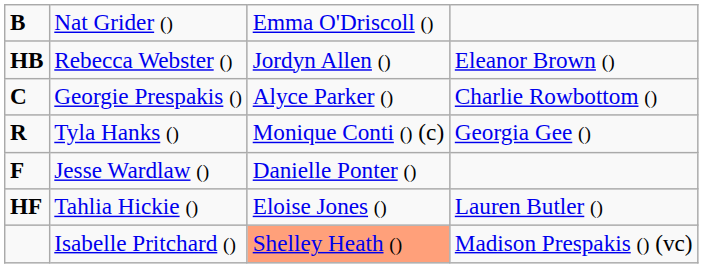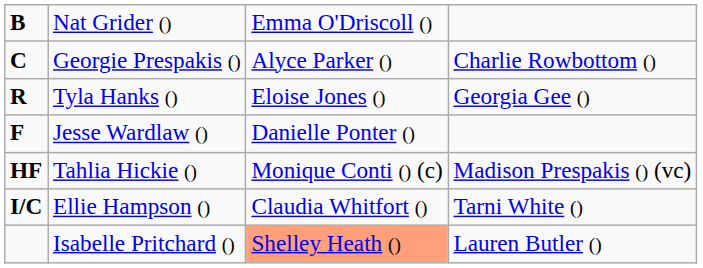 <table class="wikitable">
 <tr>
 <td><strong>B</strong></td>
 <td><a href='#'>Nat Grider</a> <small>()</small></td>
 <td><a href='#'>Emma O'Driscoll</a> <small>()</small></td>
 <td></td>
-</tr>
-<tr>
-<td><strong>HB</strong></td>
-<td><a href='#'>Rebecca Webster</a> <small>()</small></td>
-<td><a href='#'>Jordyn Allen</a> <small>()</small></td>
-<td><a href='#'>Eleanor Brown</a> <small>()</small></td>
 </tr>
 <tr>
 <td><strong>C</strong></td>
 <td><a href='#'>Georgie Prespakis</a> <small>()</small></td>
 <td><a href='#'>Alyce Parker</a> <small>()</small></td>
 <td><a href='#'>Charlie Rowbottom</a> <small>()</small></td>
 </tr>
 <tr>
 <td><strong>R</strong></td>
 <td><a href='#'>Tyla Hanks</a> <small>()</small></td>
-<td><a href='#'>Monique Conti</a> <small>()</small> (c)</td>
+<td><a href='#'>Eloise Jones</a> <small>()</small></td>
 <td><a href='#'>Georgia Gee</a> <small>()</small></td>
 </tr>
 <tr>
 <td><strong>F</strong></td>
 <td><a href='#'>Jesse Wardlaw</a> <small>()</small></td>
 <td><a href='#'>Danielle Ponter</a> <small>()</small></td>
 <td></td>
 </tr>
 <tr>
 <td><strong>HF</strong></td>
 <td><a href='#'>Tahlia Hickie</a> <small>()</small></td>
-<td><a href='#'>Eloise Jones</a> <small>()</small></td>
-<td><a href='#'>Lauren Butler</a> <small>()</small></td>
+<td><a href='#'>Monique Conti</a> <small>()</small> (c)</td>
+<td><a href='#'>Madison Prespakis</a> <small>()</small> (vc)</td>
+</tr>
+<tr>
+<td><strong>I/C</strong></td>
+<td><a href='#'>Ellie Hampson</a> <small>()</small></td>
+<td><a href='#'>Claudia Whitfort</a> <small>()</small></td>
+<td><a href='#'>Tarni White</a> <small>()</small></td>
 </tr>
 <tr>
 <td></td>
 <td><a href='#'>Isabelle Pritchard</a> <small>()</small></td>
 <td style="background: lightsalmon;"><a href='#'>Shelley Heath</a> <small>()</small></td>
-<td><a href='#'>Madison Prespakis</a> <small>()</small> (vc)</td>
+<td><a href='#'>Lauren Butler</a> <small>()</small></td>
 </tr>
 </table>
